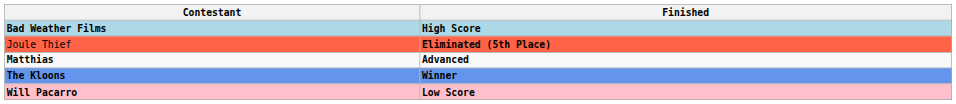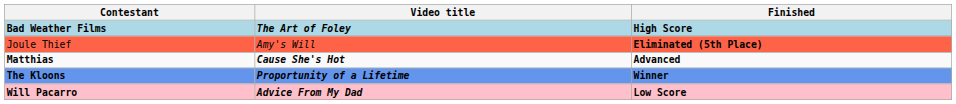 <table class="wikitable" width="100%">
 <tr>
 <th>Contestant</th>
+<th>Video title</th>
 <th>Finished</th>
 </tr>
 <tr>
 <td style="background:lightblue; color:black;"><strong>Bad Weather Films</strong></td>
+<td style="background:lightblue; color:black;"><strong><em>The Art of Foley</em></strong></td>
 <td style="background:lightblue; color:black;"><strong>High Score</strong></td>
 </tr>
 <tr>
 <td style="background:tomato; color:black;">Joule Thief</td>
+<td style="background:tomato; color:black;"><em>Amy's Will</em></td>
 <td style="background:tomato; color:black;"><strong>Eliminated (5th Place)</strong></td>
 </tr>
 <tr>
 <td><strong>Matthias</strong></td>
+<td><strong><em>Cause She's Hot</em></strong></td>
 <td><strong>Advanced</strong></td>
 </tr>
 <tr>
 <td style="background:cornflowerblue; color:black;"><strong>The Kloons</strong></td>
+<td style="background:cornflowerblue; color:black;"><strong><em>Proportunity of a Lifetime</em></strong></td>
 <td style="background:cornflowerblue; color:black;"><strong>Winner</strong></td>
 </tr>
 <tr>
 <td style="background:pink; color:black;"><strong>Will Pacarro</strong></td>
+<td style="background:pink; color:black;"><strong><em>Advice From My Dad</em></strong></td>
 <td style="background:pink; color:black;"><strong>Low Score</strong></td>
 </tr>
 </table>
